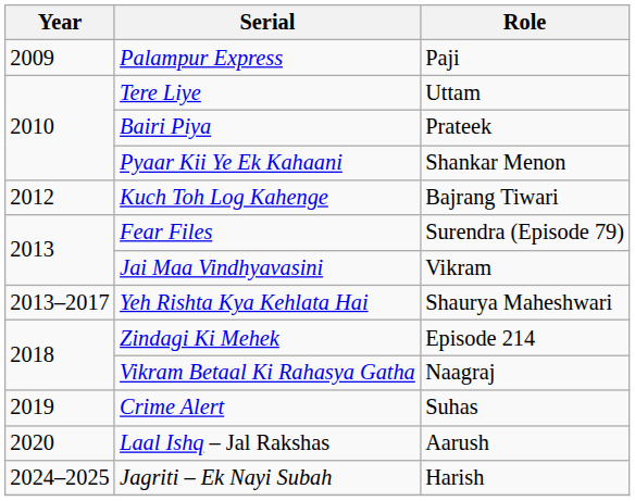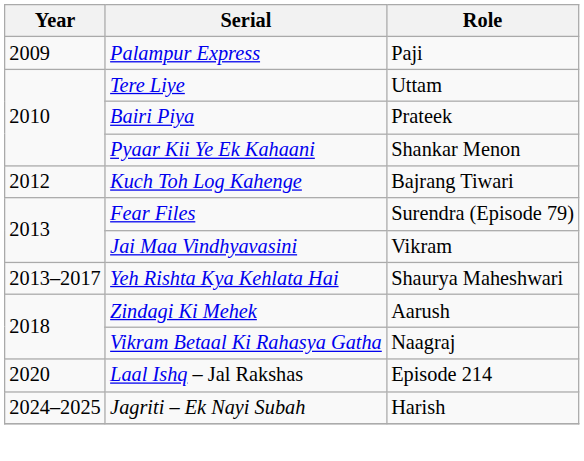 <table class = "wikitable sortable">
 <tr>
 <th>Year</th>
 <th>Serial</th>
 <th>Role</th>
 </tr>
 <tr>
 <td>2009</td>
 <td><em><a href='#'>Palampur Express</a></em></td>
 <td>Paji</td>
 </tr>
 <tr>
 <td rowspan = "3">2010</td>
 <td><em><a href='#'>Tere Liye</a></em></td>
 <td>Uttam</td>
 </tr>
 <tr>
 <td><em><a href='#'> Bairi Piya</a></em></td>
 <td>Prateek</td>
 </tr>
 <tr>
 <td><em><a href='#'>Pyaar Kii Ye Ek Kahaani</a></em></td>
 <td>Shankar Menon</td>
 </tr>
 <tr>
 <td>2012</td>
 <td><em><a href='#'>Kuch Toh Log Kahenge</a></em></td>
 <td>Bajrang Tiwari</td>
 </tr>
 <tr>
 <td rowspan = "2">2013</td>
 <td><em><a href='#'>Fear Files</a></em></td>
 <td>Surendra (Episode 79)</td>
 </tr>
 <tr>
 <td><em><a href='#'>Jai Maa Vindhyavasini</a></em></td>
 <td>Vikram</td>
 </tr>
 <tr>
 <td>2013–2017</td>
 <td><em><a href='#'>Yeh Rishta Kya Kehlata Hai</a></em></td>
 <td>Shaurya Maheshwari</td>
 </tr>
 <tr>
 <td rowspan = "2">2018</td>
 <td><em><a href='#'>Zindagi Ki Mehek</a></em></td>
-<td>Episode 214</td>
+<td>Aarush</td>
 </tr>
 <tr>
 <td><em><a href='#'>Vikram Betaal Ki Rahasya Gatha</a></em></td>
 <td>Naagraj</td>
 </tr>
 <tr>
-<td>2019</td>
-<td><em><a href='#'>Crime Alert</a></em></td>
-<td>Suhas</td>
-</tr>
-<tr>
 <td>2020</td>
 <td><em><a href='#'> Laal Ishq</a></em> – Jal Rakshas</td>
-<td>Aarush</td>
+<td>Episode 214</td>
 </tr>
 <tr>
 <td>2024–2025</td>
 <td><em>Jagriti – Ek Nayi Subah</em></td>
 <td>Harish</td>
 </tr>
 <tr>
 </tr>
 </table>
